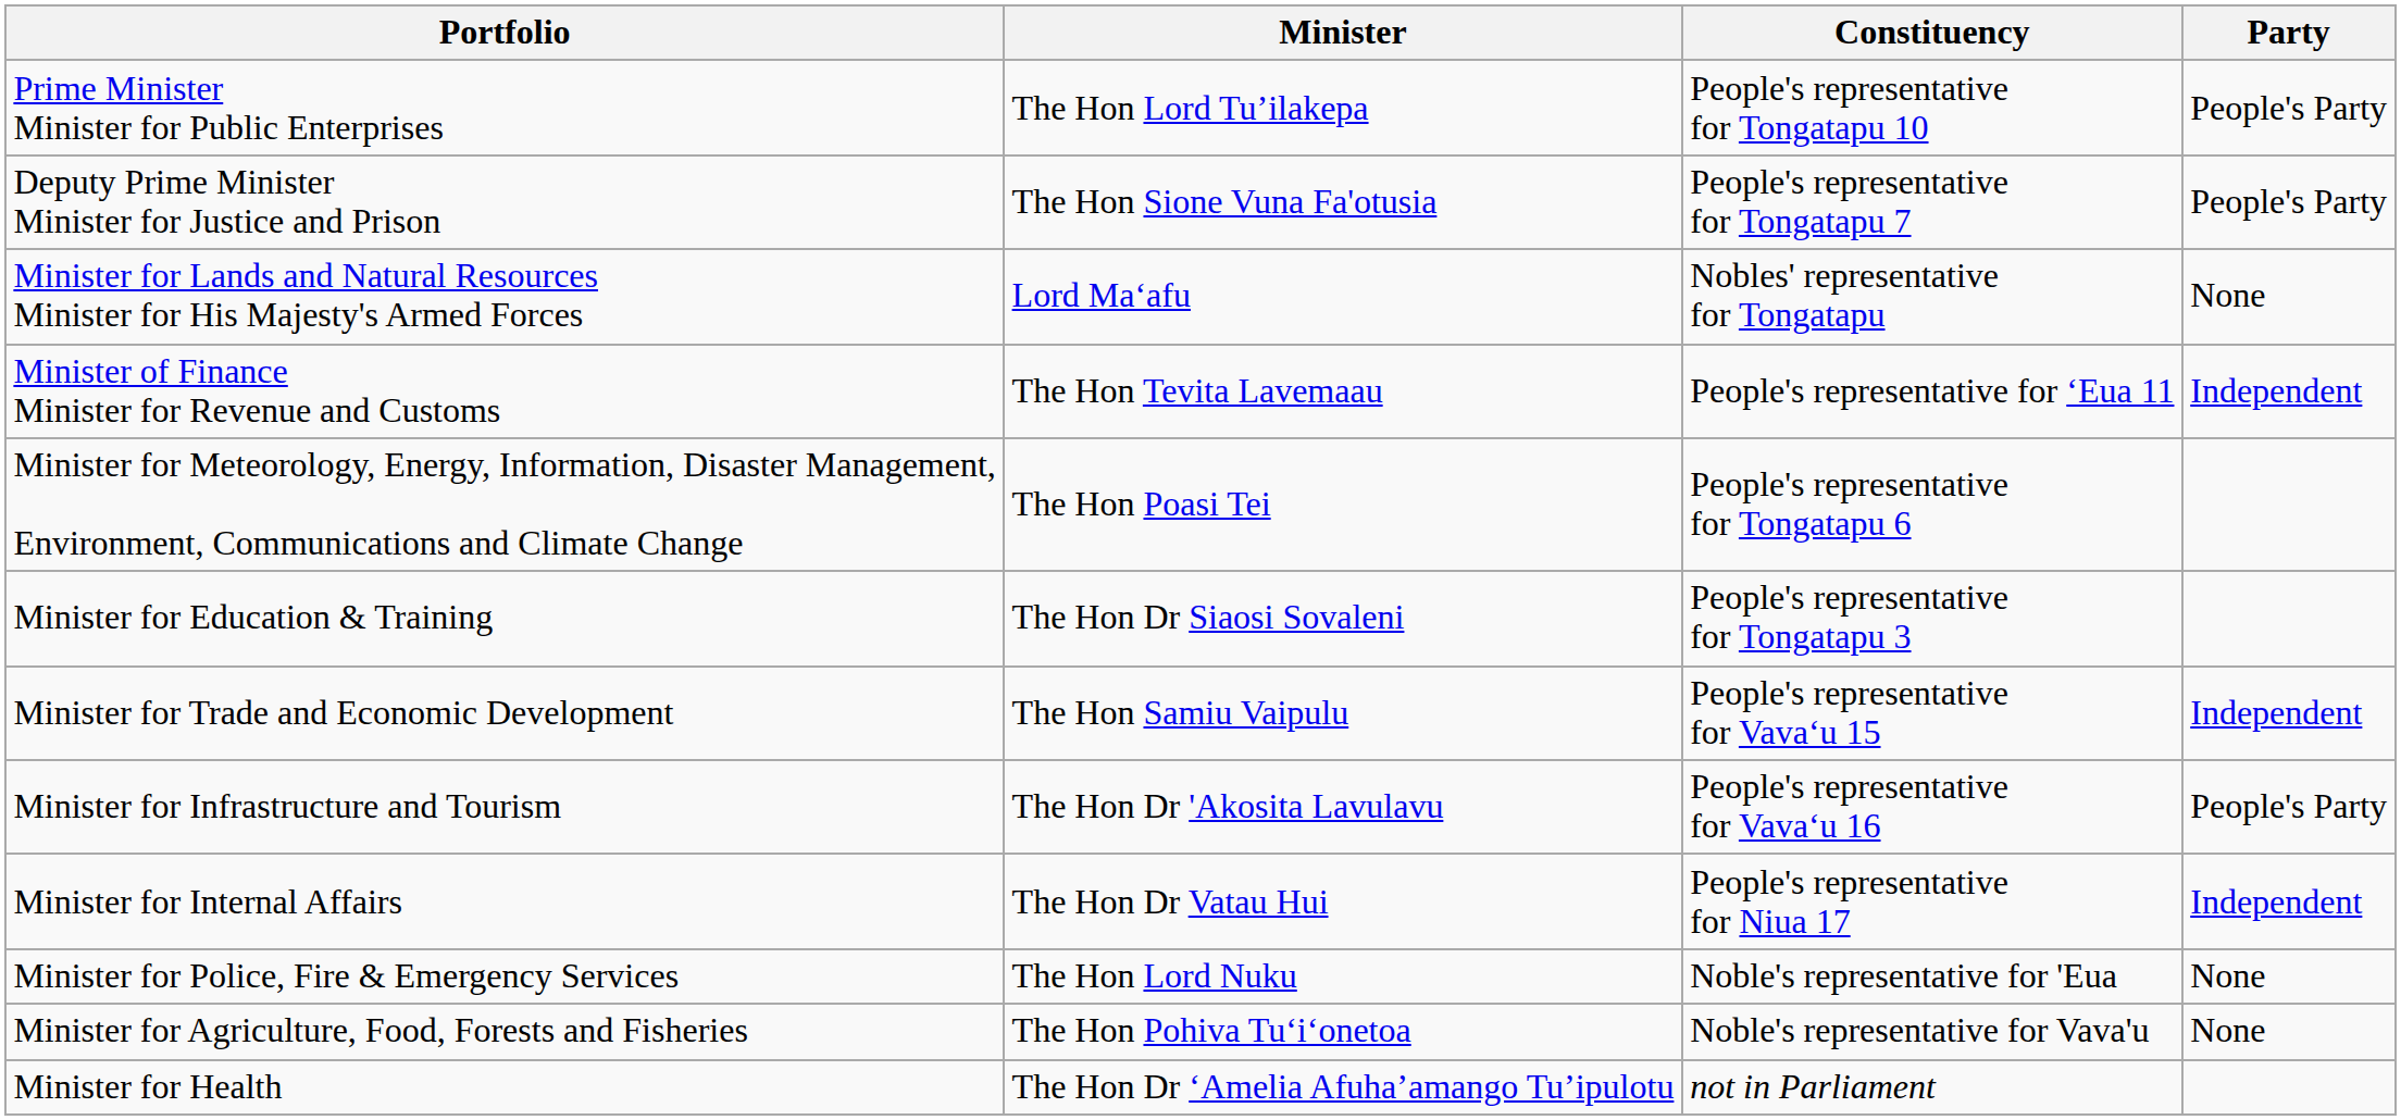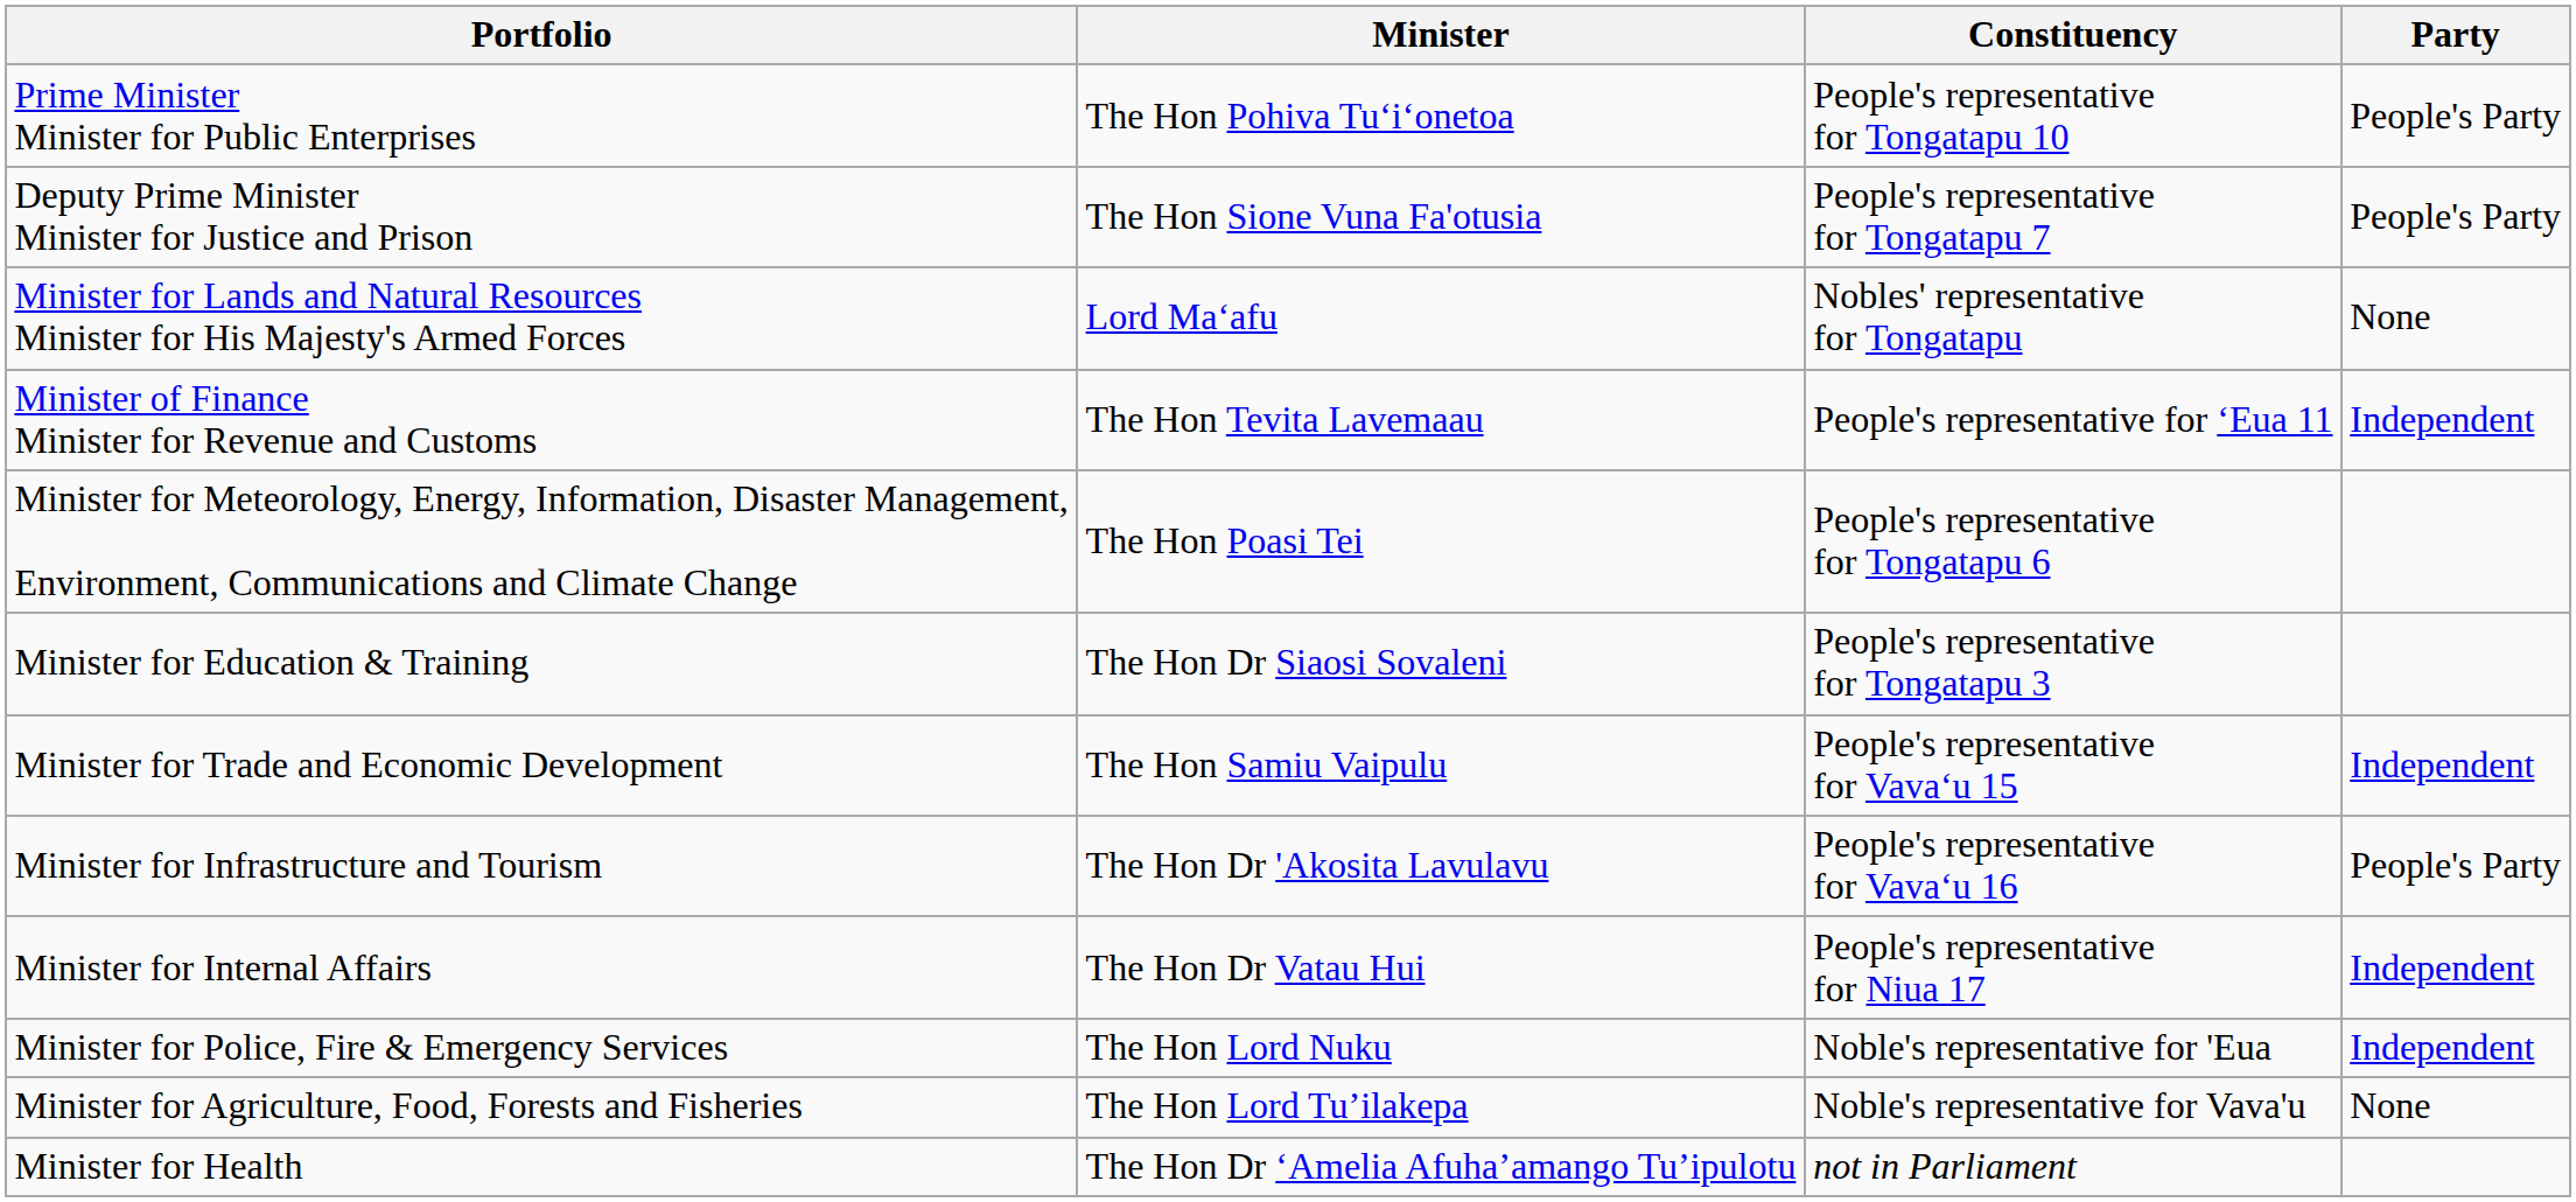 <table class="wikitable">
 <tr>
 <th>Portfolio</th>
 <th>Minister</th>
 <th>Constituency</th>
 <th>Party</th>
 </tr>
 <tr>
 <td><a href='#'>Prime Minister</a> <br> Minister for Public Enterprises</td>
-<td>The Hon <a href='#'>Lord Tu’ilakepa</a></td>
+<td>The Hon <a href='#'>Pohiva Tuʻiʻonetoa</a></td>
 <td>People's representative<br>for <a href='#'>Tongatapu 10</a></td>
 <td>People's Party</td>
 </tr>
 <tr>
 <td>Deputy Prime Minister <br> Minister for Justice and Prison</td>
 <td>The Hon <a href='#'>Sione Vuna Fa'otusia</a></td>
 <td>People's representative<br>for <a href='#'>Tongatapu 7</a></td>
 <td>People's Party</td>
 </tr>
 <tr>
 <td><a href='#'>Minister for Lands and Natural Resources</a> <br> Minister for His Majesty's Armed Forces</td>
 <td><a href='#'>Lord Maʻafu</a></td>
 <td>Nobles' representative<br>for <a href='#'>Tongatapu</a></td>
 <td>None</td>
 </tr>
 <tr>
 <td><a href='#'>Minister of Finance</a> <br> Minister for Revenue and Customs</td>
 <td>The Hon <a href='#'>Tevita Lavemaau</a></td>
 <td>People's representative for <a href='#'>ʻEua 11</a></td>
 <td><a href='#'>Independent</a></td>
 </tr>
 <tr>
 <td>Minister for Meteorology, Energy, Information, Disaster Management, <br><br>Environment, Communications and Climate Change</td>
 <td>The Hon <a href='#'>Poasi Tei</a></td>
 <td>People's representative<br>for <a href='#'>Tongatapu 6</a></td>
 <td></td>
 </tr>
 <tr>
 <td>Minister for Education & Training</td>
 <td>The Hon Dr <a href='#'>Siaosi Sovaleni</a></td>
 <td>People's representative<br>for <a href='#'>Tongatapu 3</a></td>
 <td></td>
 </tr>
 <tr>
 <td>Minister for Trade and Economic Development</td>
 <td>The Hon <a href='#'>Samiu Vaipulu</a></td>
 <td>People's representative<br>for <a href='#'>Vavaʻu 15</a></td>
 <td><a href='#'>Independent</a></td>
 </tr>
 <tr>
 <td>Minister for Infrastructure and Tourism</td>
 <td>The Hon Dr <a href='#'>'Akosita Lavulavu</a></td>
 <td>People's representative<br>for <a href='#'>Vavaʻu 16</a></td>
 <td>People's Party</td>
 </tr>
 <tr>
 <td>Minister for Internal Affairs</td>
 <td>The Hon Dr <a href='#'>Vatau Hui</a></td>
 <td>People's representative<br>for <a href='#'>Niua 17</a></td>
 <td><a href='#'>Independent</a></td>
 </tr>
 <tr>
 <td>Minister for Police, Fire & Emergency Services</td>
 <td>The Hon <a href='#'>Lord Nuku</a></td>
 <td>Noble's representative for 'Eua</td>
-<td>None</td>
+<td><a href='#'>Independent</a></td>
 </tr>
 <tr>
 <td>Minister for Agriculture, Food, Forests and Fisheries</td>
-<td>The Hon <a href='#'>Pohiva Tuʻiʻonetoa</a></td>
+<td>The Hon <a href='#'>Lord Tu’ilakepa</a></td>
 <td>Noble's representative for Vava'u</td>
 <td>None</td>
 </tr>
 <tr>
 <td>Minister for Health</td>
 <td>The Hon Dr <a href='#'>‘Amelia Afuha’amango Tu’ipulotu</a></td>
 <td><em>not in Parliament</em></td>
 <td></td>
 </tr>
 <tr>
 </tr>
 </table>
